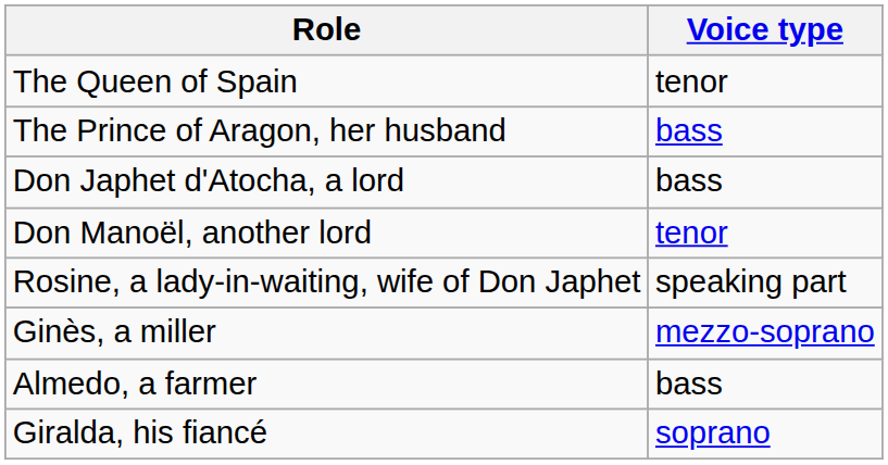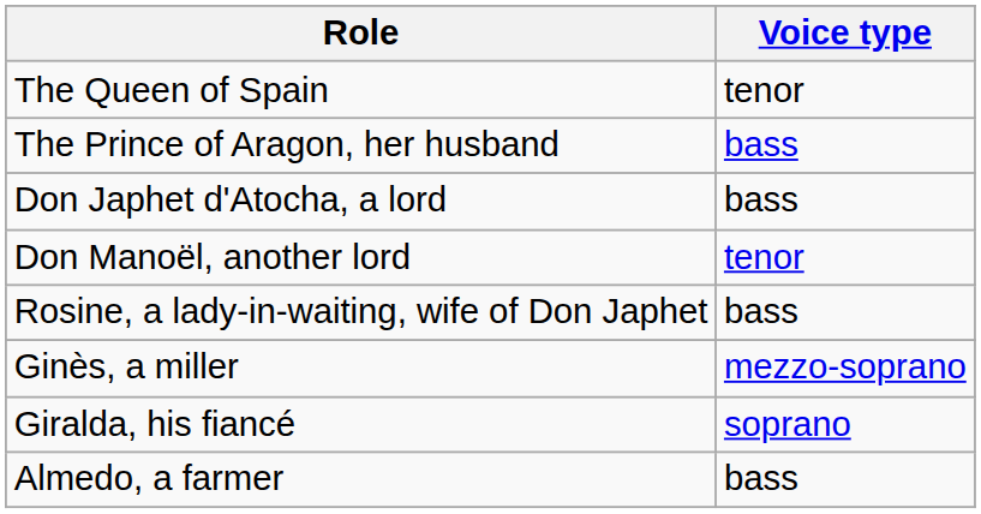 <table class="wikitable">
 <tr>
 <th>Role</th>
 <th><a href='#'>Voice type</a></th>
 </tr>
 <tr>
 <td>The Queen of Spain</td>
 <td>tenor</td>
 </tr>
 <tr>
 <td>The Prince of Aragon, her husband</td>
 <td><a href='#'>bass</a></td>
 </tr>
 <tr>
 <td>Don Japhet d'Atocha, a lord</td>
 <td>bass</td>
 </tr>
 <tr>
 <td>Don Manoël, another lord</td>
 <td><a href='#'>tenor</a></td>
 </tr>
 <tr>
 <td>Rosine, a lady-in-waiting, wife of Don Japhet</td>
-<td>speaking part</td>
+<td>bass</td>
 </tr>
 <tr>
 <td>Ginès, a miller</td>
 <td><a href='#'>mezzo-soprano</a></td>
 </tr>
 <tr>
+<td>Giralda, his fiancé</td>
+<td><a href='#'>soprano</a></td>
+</tr>
+<tr>
 <td>Almedo, a farmer</td>
 <td>bass</td>
 </tr>
-<tr>
-<td>Giralda, his fiancé</td>
-<td><a href='#'>soprano</a></td>
-</tr>
 </table>
